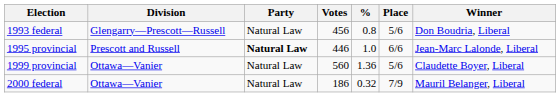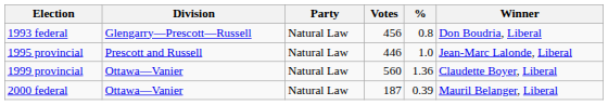 <table class="wikitable" width="800">
 <tr>
 <th align="left">Election</th>
 <th align="left">Division</th>
 <th align="left">Party</th>
 <th align="right">Votes</th>
 <th align="center">%</th>
-<th align="center">Place</th>
 <th align="center">Winner</th>
 </tr>
 <tr>
 <td align="left"><a href='#'>1993 federal</a></td>
 <td align="left"><a href='#'>Glengarry—Prescott—Russell</a></td>
 <td align="left">Natural Law</td>
 <td align="right">456</td>
 <td align="right">0.8</td>
-<td align="center">5/6</td>
 <td align="left"><a href='#'>Don Boudria</a>, <a href='#'>Liberal</a></td>
 </tr>
 <tr>
 <td align="left"><a href='#'>1995 provincial</a></td>
 <td align="left"><a href='#'>Prescott and Russell</a></td>
-<td align="left"><strong>Natural Law</strong></td>
+<td align="left">Natural Law</td>
 <td align="right">446</td>
 <td align="right">1.0</td>
-<td align="center">6/6</td>
 <td align="left"><a href='#'>Jean-Marc Lalonde</a>, <a href='#'>Liberal</a></td>
 </tr>
 <tr>
 <td align="left"><a href='#'>1999 provincial</a></td>
 <td align="left"><a href='#'>Ottawa—Vanier</a></td>
 <td align="left">Natural Law</td>
 <td align="right">560</td>
 <td align="right">1.36</td>
-<td align="center">5/6</td>
 <td align="left"><a href='#'>Claudette Boyer</a>, <a href='#'>Liberal</a></td>
 </tr>
 <tr>
 <td align="left"><a href='#'>2000 federal</a></td>
 <td align="left"><a href='#'>Ottawa—Vanier</a></td>
 <td align="left">Natural Law</td>
-<td align="right">186</td>
-<td align="right">0.32</td>
-<td align="center">7/9</td>
+<td align="right">187</td>
+<td align="right">0.39</td>
 <td align="left"><a href='#'>Mauril Belanger</a>, <a href='#'>Liberal</a></td>
 </tr>
 </table>
